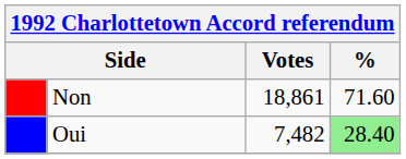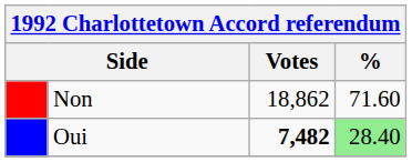 <table class="wikitable" style="font-size: 95%; clear:both">
 <tr style="background-color:#E9E9E9">
 <th colspan=4><a href='#'>1992 Charlottetown Accord referendum</a></th>
 </tr>
 <tr style="background-color:#E9E9E9">
 <th colspan=2 style="width: 130px">Side</th>
 <th style="width: 50px">Votes</th>
 <th style="width: 40px">%</th>
 </tr>
 <tr>
 <td bgcolor="red"></td>
 <td>Non</td>
-<td align="right">18,861</td>
+<td align="right">18,862</td>
 <td align="right">71.60</td>
 </tr>
 <tr>
 <td bgcolor="blue"></td>
 <td>Oui</td>
-<td align="right">7,482</td>
+<td align="right"><strong>7,482</strong></td>
 <td align="right" style="background: lightgreen;">28.40</td>
 </tr>
 <tr>
 </tr>
 </table>
